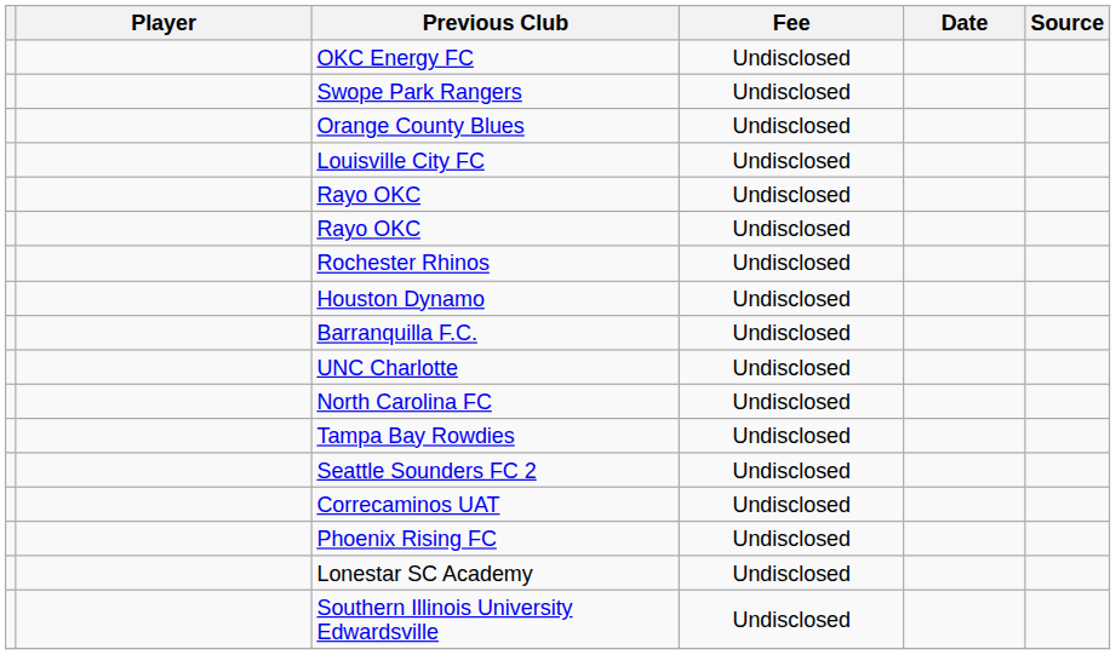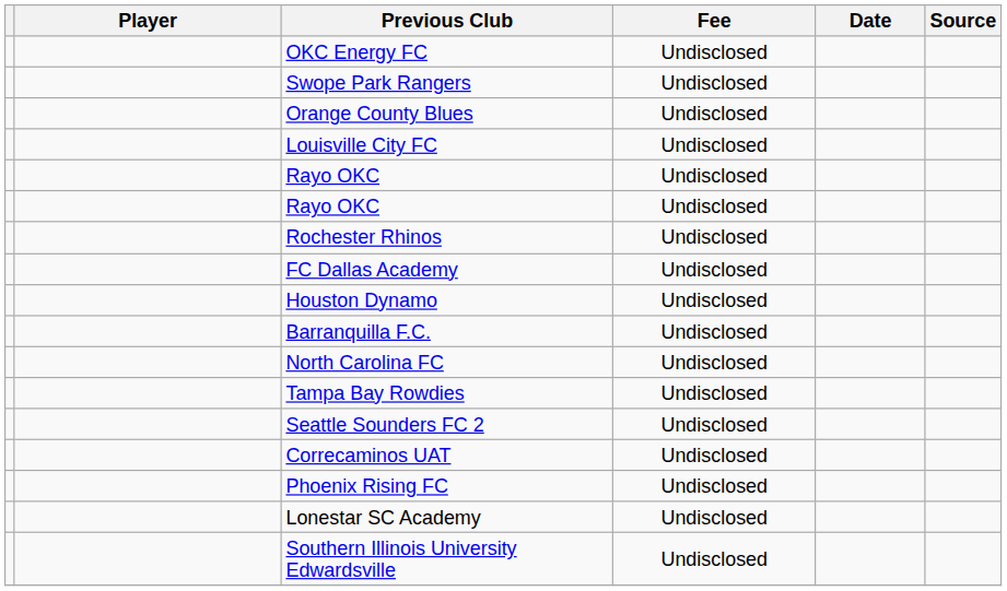 <table class="wikitable plainrowheaders sortable" style="font-size:95%">
 <tr>
 <th></th>
 <th scope="col" style="width:200px;">Player</th>
 <th scope="col" style="width:250px;">Previous Club</th>
 <th scope="col" style="width:150px;">Fee</th>
 <th scope="col" style="width:78px;">Date</th>
 <th>Source</th>
 </tr>
 <tr>
 <td align=center></td>
 <td></td>
 <td> <a href='#'>OKC Energy FC</a></td>
 <td align=center>Undisclosed</td>
 <td align=center></td>
 <td align=center></td>
 </tr>
 <tr>
 <td align=center></td>
 <td></td>
 <td> <a href='#'>Swope Park Rangers</a></td>
 <td align=center>Undisclosed</td>
 <td align=center></td>
 <td align=center></td>
 </tr>
 <tr>
 <td align=center></td>
 <td></td>
 <td> <a href='#'>Orange County Blues</a></td>
 <td align=center>Undisclosed</td>
 <td align=center></td>
 <td align=center></td>
 </tr>
 <tr>
 <td align=center></td>
 <td></td>
 <td> <a href='#'>Louisville City FC</a></td>
 <td align=center>Undisclosed</td>
 <td align=center></td>
 <td align=center></td>
 </tr>
 <tr>
 <td align=center></td>
 <td></td>
 <td> <a href='#'>Rayo OKC</a></td>
 <td align=center>Undisclosed</td>
 <td align=center></td>
 <td align=center></td>
 </tr>
 <tr>
 <td align=center></td>
 <td></td>
 <td> <a href='#'>Rayo OKC</a></td>
 <td align=center>Undisclosed</td>
 <td align=center></td>
 <td align=center></td>
 </tr>
 <tr>
 <td align=center></td>
 <td></td>
 <td> <a href='#'>Rochester Rhinos</a></td>
 <td align=center>Undisclosed</td>
 <td align=center></td>
 <td align=center></td>
 </tr>
 <tr>
 <td align=center></td>
 <td></td>
+<td> <a href='#'>FC Dallas Academy</a></td>
+<td align=center>Undisclosed</td>
+<td align=center></td>
+<td align=center></td>
+</tr>
+<tr>
+<td align=center></td>
+<td></td>
 <td> <a href='#'>Houston Dynamo</a></td>
 <td align=center>Undisclosed</td>
 <td align=center></td>
 <td align=center></td>
 </tr>
 <tr>
 <td align=center></td>
 <td></td>
 <td> <a href='#'>Barranquilla F.C.</a></td>
-<td align=center>Undisclosed</td>
-<td align=center></td>
-<td align=center></td>
-</tr>
-<tr>
-<td align=center></td>
-<td></td>
-<td> <a href='#'>UNC Charlotte</a></td>
 <td align=center>Undisclosed</td>
 <td align=center></td>
 <td align=center></td>
 </tr>
 <tr>
 <td align=center></td>
 <td></td>
 <td> <a href='#'>North Carolina FC</a></td>
 <td align=center>Undisclosed</td>
 <td align=center></td>
 <td align=center></td>
 </tr>
 <tr>
 <td align=center></td>
 <td></td>
 <td> <a href='#'>Tampa Bay Rowdies</a></td>
 <td align=center>Undisclosed</td>
 <td align=center></td>
 <td align=center></td>
 </tr>
 <tr>
 <td align=center></td>
 <td></td>
 <td> <a href='#'>Seattle Sounders FC 2</a></td>
 <td align=center>Undisclosed</td>
 <td align=center></td>
 <td align=center></td>
 </tr>
 <tr>
 <td align=center></td>
 <td></td>
 <td> <a href='#'>Correcaminos UAT</a></td>
 <td align=center>Undisclosed</td>
 <td align=center></td>
 <td align=center></td>
 </tr>
 <tr>
 <td align=center></td>
 <td></td>
 <td> <a href='#'>Phoenix Rising FC</a></td>
 <td align=center>Undisclosed</td>
 <td align=center></td>
 <td align=center></td>
 </tr>
 <tr>
 <td align=center></td>
 <td></td>
 <td> Lonestar SC Academy</td>
 <td align=center>Undisclosed</td>
 <td align=center></td>
 <td align=center></td>
 </tr>
 <tr>
 <td align=center></td>
 <td></td>
 <td> <a href='#'>Southern Illinois University Edwardsville</a></td>
 <td align=center>Undisclosed</td>
 <td align=center></td>
 <td align=center></td>
 </tr>
 <tr>
 </tr>
 </table>
